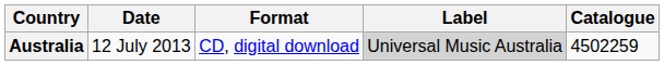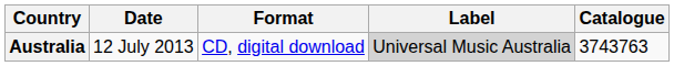 <table class="wikitable plainrowheaders">
 <tr>
 <th scope="col">Country</th>
 <th scope="col">Date</th>
 <th scope="col">Format</th>
 <th scope="col">Label</th>
 <th scope="col">Catalogue</th>
 </tr>
 <tr>
 <th scope="row">Australia</th>
 <td>12 July 2013</td>
 <td><a href='#'>CD</a>, <a href='#'>digital download</a></td>
 <td style="background: lightgrey;">Universal Music Australia</td>
-<td>4502259</td>
+<td>3743763</td>
 </tr>
 <tr>
 </tr>
 </table>
